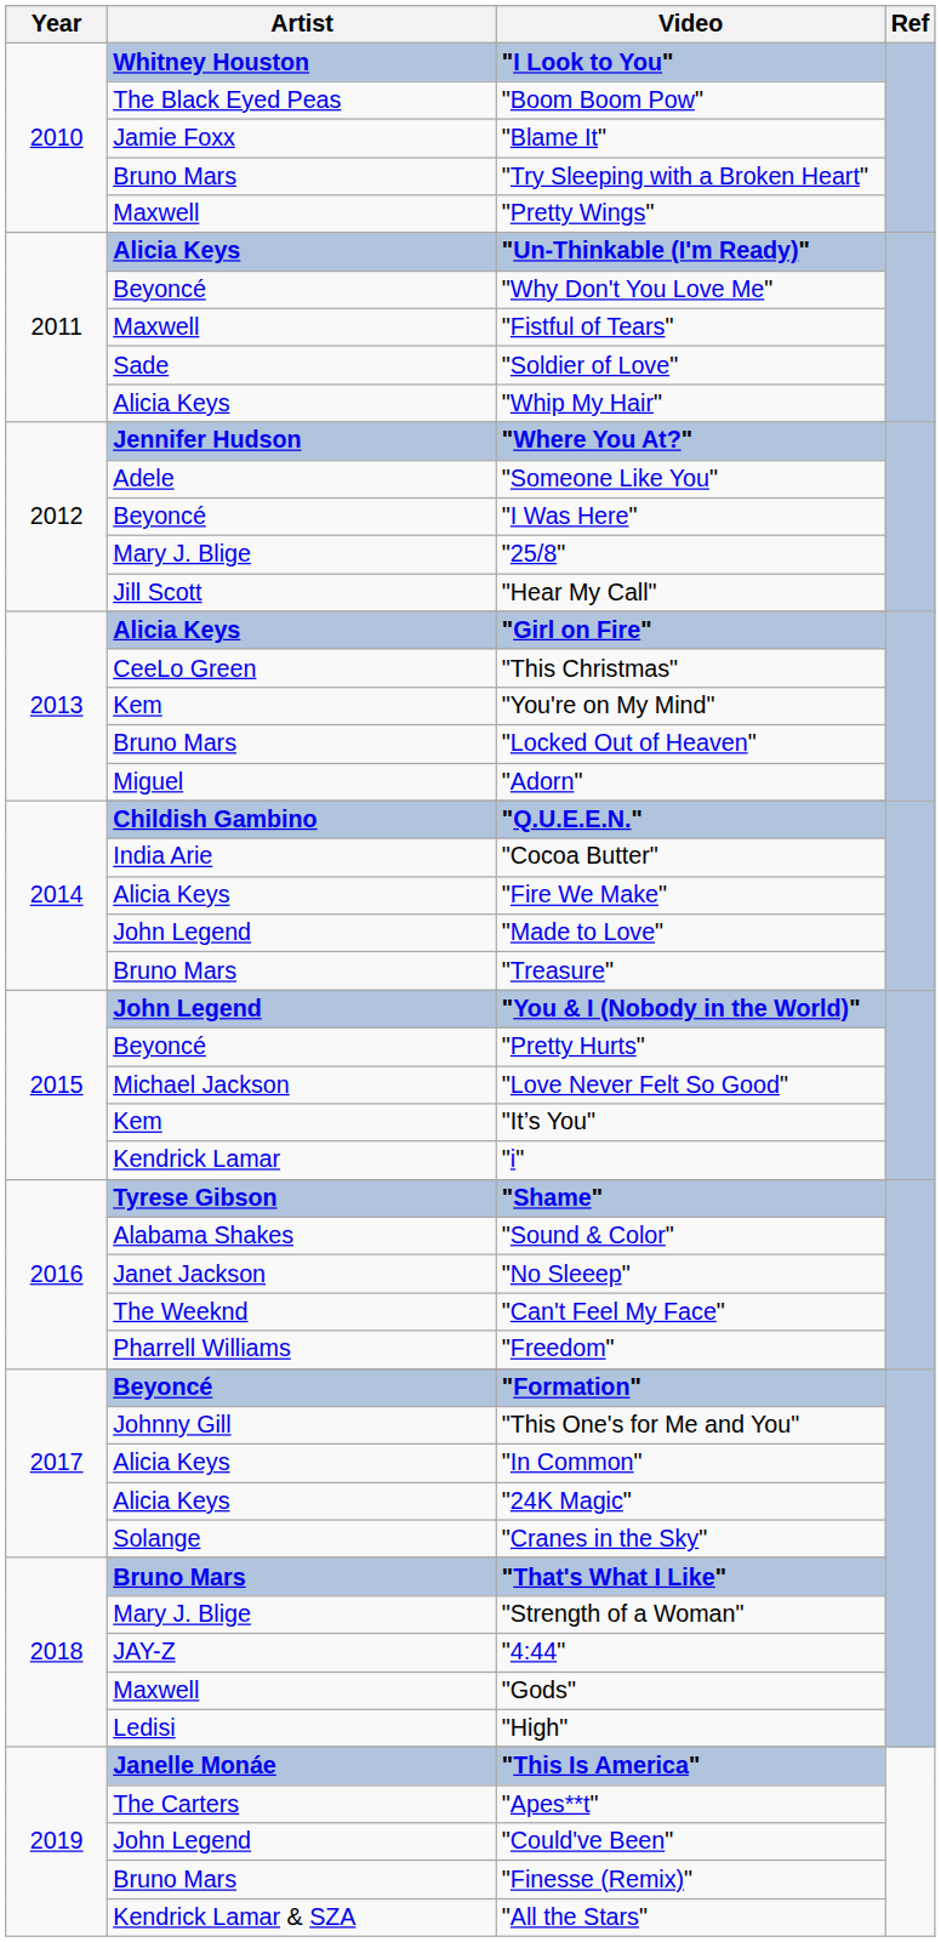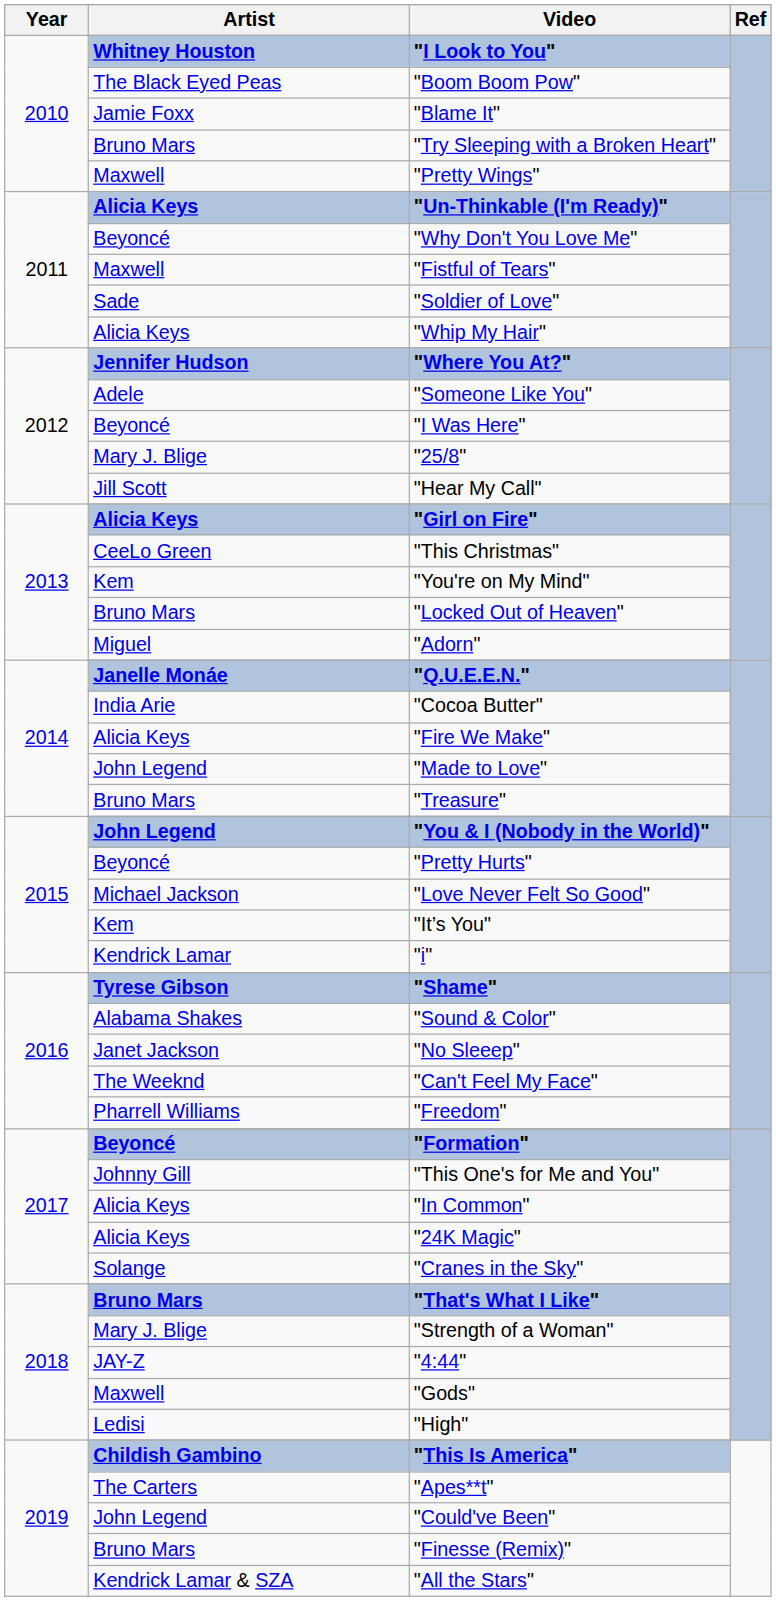 <table class="wikitable" style="width:100%;">
 <tr style="background:#bebebe;">
 <th style="width:11%;">Year</th>
 <th style="width:42%;">Artist</th>
 <th style="width:42%;">Video</th>
 <th style="width:5%;">Ref</th>
 </tr>
 <tr>
 <td rowspan="6" align="center"><a href='#'>2010</a></td>
 </tr>
 <tr style="background:#B0C4DE">
 <td><strong><a href='#'>Whitney Houston</a></strong></td>
 <td><strong>"<a href='#'>I Look to You</a>"</strong></td>
 <td rowspan="6" align="center"></td>
 </tr>
 <tr>
 <td><a href='#'>The Black Eyed Peas</a></td>
 <td>"<a href='#'>Boom Boom Pow</a>"</td>
 </tr>
 <tr>
 <td><a href='#'>Jamie Foxx</a> </td>
 <td>"<a href='#'>Blame It</a>"</td>
 </tr>
 <tr>
 <td><a href='#'>Bruno Mars</a></td>
 <td>"<a href='#'>Try Sleeping with a Broken Heart</a>"</td>
 </tr>
 <tr>
 <td><a href='#'>Maxwell</a></td>
 <td>"<a href='#'>Pretty Wings</a>"</td>
 </tr>
 <tr>
 <td rowspan="6" align="center">2011</td>
 </tr>
 <tr style="background:#B0C4DE">
 <td><strong><a href='#'>Alicia Keys</a></strong></td>
 <td><strong>"<a href='#'>Un-Thinkable (I'm Ready)</a>"</strong></td>
 <td rowspan="6" align="center"></td>
 </tr>
 <tr>
 <td><a href='#'>Beyoncé</a></td>
 <td>"<a href='#'>Why Don't You Love Me</a>"</td>
 </tr>
 <tr>
 <td><a href='#'>Maxwell</a></td>
 <td>"<a href='#'>Fistful of Tears</a>"</td>
 </tr>
 <tr>
 <td><a href='#'>Sade</a></td>
 <td>"<a href='#'>Soldier of Love</a>"</td>
 </tr>
 <tr>
 <td><a href='#'>Alicia Keys</a></td>
 <td>"<a href='#'>Whip My Hair</a>"</td>
 </tr>
 <tr>
 <td rowspan="6" align="center">2012</td>
 </tr>
 <tr style="background:#B0C4DE">
 <td><strong><a href='#'>Jennifer Hudson</a></strong></td>
 <td><strong>"<a href='#'>Where You At?</a>"</strong></td>
 <td rowspan="6" align="center"></td>
 </tr>
 <tr>
 <td><a href='#'>Adele</a></td>
 <td>"<a href='#'>Someone Like You</a>"</td>
 </tr>
 <tr>
 <td><a href='#'>Beyoncé</a></td>
 <td>"<a href='#'>I Was Here</a>"</td>
 </tr>
 <tr>
 <td><a href='#'>Mary J. Blige</a></td>
 <td>"<a href='#'>25/8</a>"</td>
 </tr>
 <tr>
 <td><a href='#'>Jill Scott</a></td>
 <td>"Hear My Call"</td>
 </tr>
 <tr>
 <td rowspan="6" align="center"><a href='#'>2013</a></td>
 </tr>
 <tr style="background:#B0C4DE">
 <td><strong><a href='#'>Alicia Keys</a></strong></td>
 <td><strong>"<a href='#'>Girl on Fire</a>"</strong></td>
 <td rowspan="6" align="center"></td>
 </tr>
 <tr>
 <td><a href='#'>CeeLo Green</a></td>
 <td>"This Christmas"</td>
 </tr>
 <tr>
 <td><a href='#'>Kem</a></td>
 <td>"You're on My Mind"</td>
 </tr>
 <tr>
 <td><a href='#'>Bruno Mars</a></td>
 <td>"<a href='#'>Locked Out of Heaven</a>"</td>
 </tr>
 <tr>
 <td><a href='#'>Miguel</a></td>
 <td>"<a href='#'>Adorn</a>"</td>
 </tr>
 <tr>
 <td rowspan="6" align="center"><a href='#'>2014</a></td>
 </tr>
 <tr style="background:#B0C4DE">
-<td><strong><a href='#'>Childish Gambino</a></strong></td>
+<td><strong><a href='#'>Janelle Monáe</a> </strong></td>
 <td><strong>"<a href='#'>Q.U.E.E.N.</a>"</strong></td>
 <td rowspan="6" align="center"></td>
 </tr>
 <tr>
 <td><a href='#'>India Arie</a></td>
 <td>"Cocoa Butter"</td>
 </tr>
 <tr>
 <td><a href='#'>Alicia Keys</a> </td>
 <td>"<a href='#'>Fire We Make</a>"</td>
 </tr>
 <tr>
 <td><a href='#'>John Legend</a></td>
 <td>"<a href='#'>Made to Love</a>"</td>
 </tr>
 <tr>
 <td><a href='#'>Bruno Mars</a></td>
 <td>"<a href='#'>Treasure</a>"</td>
 </tr>
 <tr>
 <td rowspan="6" align="center"><a href='#'>2015</a></td>
 </tr>
 <tr style="background:#B0C4DE">
 <td><strong><a href='#'>John Legend</a></strong></td>
 <td><strong>"<a href='#'>You & I (Nobody in the World)</a>"</strong></td>
 <td rowspan="6" align="center"></td>
 </tr>
 <tr>
 <td><a href='#'>Beyoncé</a></td>
 <td>"<a href='#'>Pretty Hurts</a>"</td>
 </tr>
 <tr>
 <td><a href='#'>Michael Jackson</a> </td>
 <td>"<a href='#'>Love Never Felt So Good</a>"</td>
 </tr>
 <tr>
 <td><a href='#'>Kem</a></td>
 <td>"It’s You"</td>
 </tr>
 <tr>
 <td><a href='#'>Kendrick Lamar</a></td>
 <td>"<a href='#'>i</a>"</td>
 </tr>
 <tr>
 <td rowspan="6" align="center"><a href='#'>2016</a></td>
 </tr>
 <tr style="background:#B0C4DE">
 <td><strong><a href='#'>Tyrese Gibson</a></strong></td>
 <td><strong>"<a href='#'>Shame</a>"</strong></td>
 <td rowspan="6" align="center"></td>
 </tr>
 <tr>
 <td><a href='#'>Alabama Shakes</a></td>
 <td>"<a href='#'>Sound & Color</a>"</td>
 </tr>
 <tr>
 <td><a href='#'>Janet Jackson</a> </td>
 <td>"<a href='#'>No Sleeep</a>"</td>
 </tr>
 <tr>
 <td><a href='#'>The Weeknd</a></td>
 <td>"<a href='#'>Can't Feel My Face</a>"</td>
 </tr>
 <tr>
 <td><a href='#'>Pharrell Williams</a></td>
 <td>"<a href='#'>Freedom</a>"</td>
 </tr>
 <tr>
 <td rowspan="6" align="center"><a href='#'>2017</a></td>
 </tr>
 <tr style="background:#B0C4DE">
 <td><strong><a href='#'>Beyoncé</a></strong></td>
 <td><strong>"<a href='#'>Formation</a>"</strong></td>
 <td rowspan="11" align="center"></td>
 </tr>
 <tr>
 <td><a href='#'>Johnny Gill</a> </td>
 <td>"This One's for Me and You"</td>
 </tr>
 <tr>
 <td><a href='#'>Alicia Keys</a></td>
 <td>"<a href='#'>In Common</a>"</td>
 </tr>
 <tr>
 <td><a href='#'>Alicia Keys</a></td>
 <td>"<a href='#'>24K Magic</a>"</td>
 </tr>
 <tr>
 <td><a href='#'>Solange</a></td>
 <td>"<a href='#'>Cranes in the Sky</a>"</td>
 </tr>
 <tr>
 <td rowspan="6" align="center"><a href='#'>2018</a></td>
 </tr>
 <tr style="background:#B0C4DE">
 <td><strong><a href='#'>Bruno Mars</a></strong></td>
 <td><strong>"<a href='#'>That's What I Like</a>"</strong></td>
 </tr>
 <tr>
 <td><a href='#'>Mary J. Blige</a></td>
 <td>"Strength of a Woman"</td>
 </tr>
 <tr>
 <td><a href='#'>JAY-Z</a></td>
 <td>"<a href='#'>4:44</a>"</td>
 </tr>
 <tr>
 <td><a href='#'>Maxwell</a></td>
 <td>"Gods"</td>
 </tr>
 <tr>
 <td><a href='#'>Ledisi</a></td>
 <td>"High"</td>
 </tr>
 <tr>
 <td rowspan="6" align="center"><a href='#'>2019</a></td>
 </tr>
 <tr style="background:#B0C4DE">
-<td><strong><a href='#'>Janelle Monáe</a> </strong></td>
+<td><strong><a href='#'>Childish Gambino</a></strong></td>
 <td><strong>"<a href='#'>This Is America</a>"</strong></td>
 </tr>
 <tr>
 <td><a href='#'>The Carters</a></td>
 <td>"<a href='#'>Apes**t</a>"</td>
 </tr>
 <tr>
 <td><a href='#'>John Legend</a></td>
 <td>"<a href='#'>Could've Been</a>"</td>
 </tr>
 <tr>
 <td><a href='#'>Bruno Mars</a> </td>
 <td>"<a href='#'>Finesse (Remix)</a>"</td>
 </tr>
 <tr>
 <td><a href='#'>Kendrick Lamar</a> & <a href='#'>SZA</a></td>
 <td>"<a href='#'>All the Stars</a>"</td>
 </tr>
 </table>
